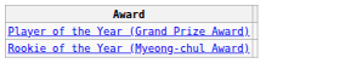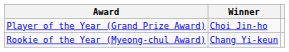 <table class="wikitable">
 <tr>
 <th>Award</th>
+<th>Winner</th>
 <th></th>
 </tr>
 <tr>
 <td><a href='#'>Player of the Year (Grand Prize Award)</a></td>
+<td> <a href='#'>Choi Jin-ho</a></td>
 <td></td>
 </tr>
 <tr>
 <td><a href='#'>Rookie of the Year (Myeong-chul Award)</a></td>
+<td> <a href='#'>Chang Yi-keun</a></td>
 <td></td>
 </tr>
 </table>
